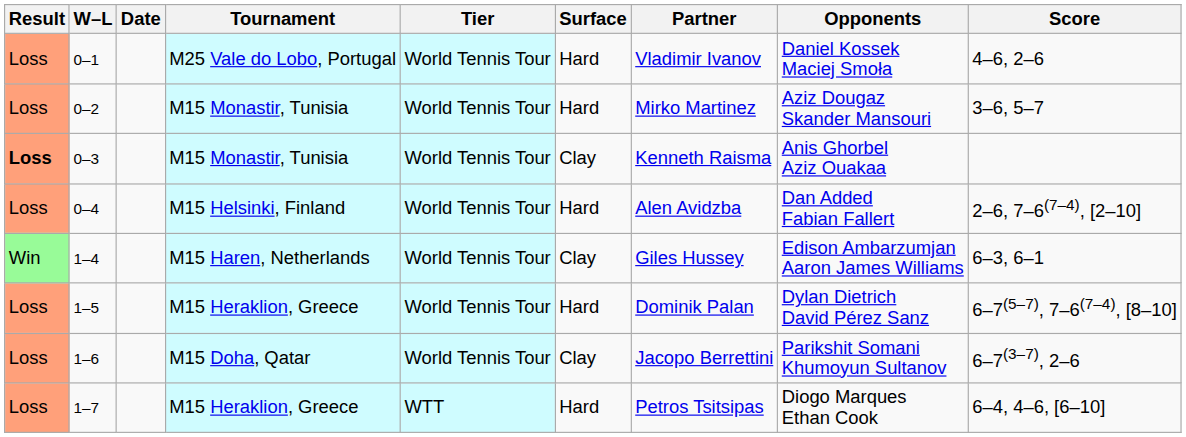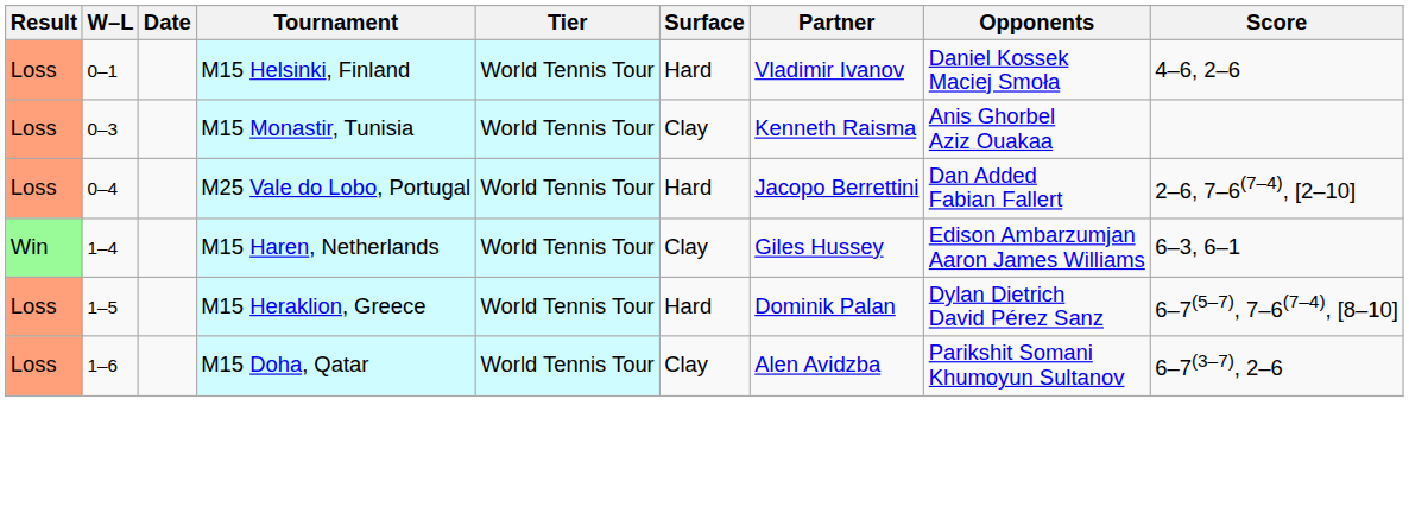 <table class="sortable wikitable">
 <tr>
 <th>Result</th>
 <th class="unsortable">W–L</th>
 <th>Date</th>
 <th>Tournament</th>
 <th>Tier</th>
 <th>Surface</th>
 <th>Partner</th>
 <th>Opponents</th>
 <th class="unsortable">Score</th>
 </tr>
 <tr>
 <td bgcolor=FFA07A>Loss</td>
 <td><small>0–1</small></td>
 <td></td>
-<td style="background:#cffcff;">M25 <a href='#'>Vale do Lobo</a>, Portugal</td>
+<td style="background:#cffcff;">M15 <a href='#'>Helsinki</a>, Finland</td>
 <td style="background:#cffcff;">World Tennis Tour</td>
 <td>Hard</td>
 <td> <a href='#'>Vladimir Ivanov</a></td>
 <td> <a href='#'>Daniel Kossek</a><br> <a href='#'>Maciej Smoła</a></td>
 <td>4–6, 2–6</td>
 </tr>
 <tr>
 <td bgcolor=FFA07A>Loss</td>
-<td><small>0–2</small></td>
-<td></td>
-<td style="background:#cffcff;">M15 <a href='#'>Monastir</a>, Tunisia</td>
-<td style="background:#cffcff;">World Tennis Tour</td>
-<td>Hard</td>
-<td> <a href='#'>Mirko Martinez</a></td>
-<td> <a href='#'>Aziz Dougaz</a><br> <a href='#'>Skander Mansouri</a></td>
-<td>3–6, 5–7</td>
-</tr>
-<tr>
-<td bgcolor=FFA07A><strong>Loss</strong></td>
 <td><small>0–3</small></td>
 <td></td>
 <td style="background:#cffcff;">M15 <a href='#'>Monastir</a>, Tunisia</td>
 <td style="background:#cffcff;">World Tennis Tour</td>
 <td>Clay</td>
 <td> <a href='#'>Kenneth Raisma</a></td>
 <td> <a href='#'>Anis Ghorbel</a><br> <a href='#'>Aziz Ouakaa</a></td>
 <td></td>
 </tr>
 <tr>
 <td bgcolor=FFA07A>Loss</td>
 <td><small>0–4</small></td>
 <td></td>
-<td style="background:#cffcff;">M15 <a href='#'>Helsinki</a>, Finland</td>
+<td style="background:#cffcff;">M25 <a href='#'>Vale do Lobo</a>, Portugal</td>
 <td style="background:#cffcff;">World Tennis Tour</td>
 <td>Hard</td>
-<td> <a href='#'>Alen Avidzba</a></td>
+<td> <a href='#'>Jacopo Berrettini</a></td>
 <td> <a href='#'>Dan Added</a><br> <a href='#'>Fabian Fallert</a></td>
 <td>2–6, 7–6<sup>(7–4)</sup>, [2–10]</td>
 </tr>
 <tr>
 <td bgcolor=98fb98>Win</td>
 <td><small>1–4</small></td>
 <td></td>
 <td style="background:#cffcff;">M15 <a href='#'>Haren</a>, Netherlands</td>
 <td style="background:#cffcff;">World Tennis Tour</td>
 <td>Clay</td>
 <td> <a href='#'>Giles Hussey</a></td>
 <td> <a href='#'>Edison Ambarzumjan</a><br> <a href='#'>Aaron James Williams</a></td>
 <td>6–3, 6–1</td>
 </tr>
 <tr>
 <td bgcolor=FFA07A>Loss</td>
 <td><small>1–5</small></td>
 <td></td>
 <td style="background:#cffcff;">M15 <a href='#'>Heraklion</a>, Greece</td>
 <td style="background:#cffcff;">World Tennis Tour</td>
 <td>Hard</td>
 <td> <a href='#'>Dominik Palan</a></td>
 <td> <a href='#'>Dylan Dietrich</a><br> <a href='#'>David Pérez Sanz</a></td>
 <td>6–7<sup>(5–7)</sup>, 7–6<sup>(7–4)</sup>, [8–10]</td>
 </tr>
 <tr>
 <td bgcolor=FFA07A>Loss</td>
 <td><small>1–6</small></td>
 <td></td>
 <td style="background:#cffcff;">M15 <a href='#'>Doha</a>, Qatar</td>
 <td style="background:#cffcff;">World Tennis Tour</td>
 <td>Clay</td>
-<td> <a href='#'>Jacopo Berrettini</a></td>
+<td> <a href='#'>Alen Avidzba</a></td>
 <td> <a href='#'>Parikshit Somani</a><br> <a href='#'>Khumoyun Sultanov</a></td>
 <td>6–7<sup>(3–7)</sup>, 2–6</td>
 </tr>
-<tr>
-<td bgcolor=FFA07A>Loss</td>
-<td><small>1–7</small></td>
-<td></td>
-<td style="background:#cffcff;">M15 <a href='#'>Heraklion</a>, Greece</td>
-<td style="background:#cffcff;">WTT</td>
-<td>Hard</td>
-<td> <a href='#'>Petros Tsitsipas</a></td>
-<td> Diogo Marques <br> Ethan Cook</td>
-<td>6–4, 4–6, [6–10]</td>
-</tr>
 </table>
